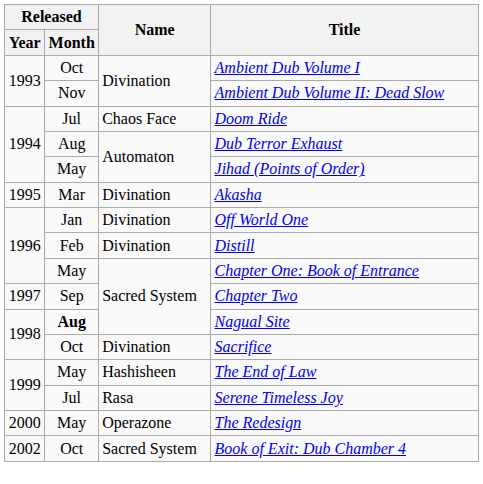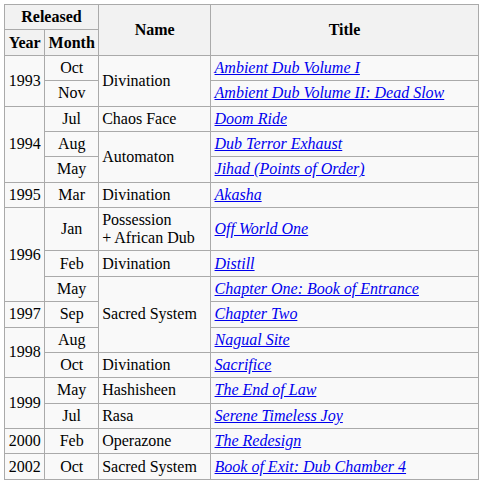 <table class="wikitable">
 <tr>
 <th colspan="2">Released</th>
 <th rowspan="2" width="105">Name</th>
 <th rowspan="2" width="260">Title</th>
 </tr>
 <tr>
 <th width="33">Year</th>
 <th width="44">Month</th>
 </tr>
 <tr>
 <td align="center" rowspan="2">1993</td>
 <td align="center">Oct</td>
 <td rowspan="2">Divination</td>
 <td><em><a href='#'>Ambient Dub Volume I</a></em></td>
 </tr>
 <tr>
 <td align="center">Nov</td>
 <td><em><a href='#'>Ambient Dub Volume II: Dead Slow</a></em></td>
 </tr>
 <tr>
 <td align="center" rowspan="3">1994</td>
 <td align="center">Jul</td>
 <td>Chaos Face</td>
 <td><em><a href='#'>Doom Ride</a></em></td>
 </tr>
 <tr>
 <td align="center">Aug</td>
 <td rowspan="2">Automaton</td>
 <td><em><a href='#'>Dub Terror Exhaust</a></em></td>
 </tr>
 <tr>
 <td align="center">May</td>
 <td><em><a href='#'>Jihad (Points of Order)</a></em></td>
 </tr>
 <tr>
 <td align="center">1995</td>
 <td align="center">Mar</td>
 <td>Divination</td>
 <td><em><a href='#'>Akasha</a></em></td>
 </tr>
 <tr>
 <td align="center" rowspan="3">1996</td>
 <td align="center">Jan</td>
-<td>Divination</td>
+<td>Possession<br>+ African Dub</td>
 <td><em><a href='#'>Off World One</a></em></td>
 </tr>
 <tr>
 <td align="center">Feb</td>
 <td>Divination</td>
 <td><em><a href='#'>Distill</a></em></td>
 </tr>
 <tr>
 <td align="center">May</td>
 <td rowspan="3">Sacred System</td>
 <td><em><a href='#'>Chapter One: Book of Entrance</a></em></td>
 </tr>
 <tr>
 <td align="center">1997</td>
 <td align="center">Sep</td>
 <td><em><a href='#'>Chapter Two</a></em></td>
 </tr>
 <tr>
 <td align="center" rowspan="2">1998</td>
-<td align="center"><strong>Aug</strong></td>
+<td align="center">Aug</td>
 <td><em><a href='#'>Nagual Site</a></em></td>
 </tr>
 <tr>
 <td align="center">Oct</td>
 <td>Divination</td>
 <td><em><a href='#'>Sacrifice</a></em></td>
 </tr>
 <tr>
 <td align="center" rowspan="2">1999</td>
 <td align="center">May</td>
 <td>Hashisheen</td>
 <td><em><a href='#'>The End of Law</a></em></td>
 </tr>
 <tr>
 <td align="center">Jul</td>
 <td>Rasa</td>
 <td><em><a href='#'>Serene Timeless Joy</a></em></td>
 </tr>
 <tr>
 <td align="center">2000</td>
-<td align="center">May</td>
+<td align="center">Feb</td>
 <td>Operazone</td>
 <td><em><a href='#'>The Redesign</a></em></td>
 </tr>
 <tr>
 <td align="center">2002</td>
 <td align="center">Oct</td>
 <td>Sacred System</td>
 <td><em><a href='#'>Book of Exit: Dub Chamber 4</a></em></td>
 </tr>
 <tr>
 </tr>
 </table>
